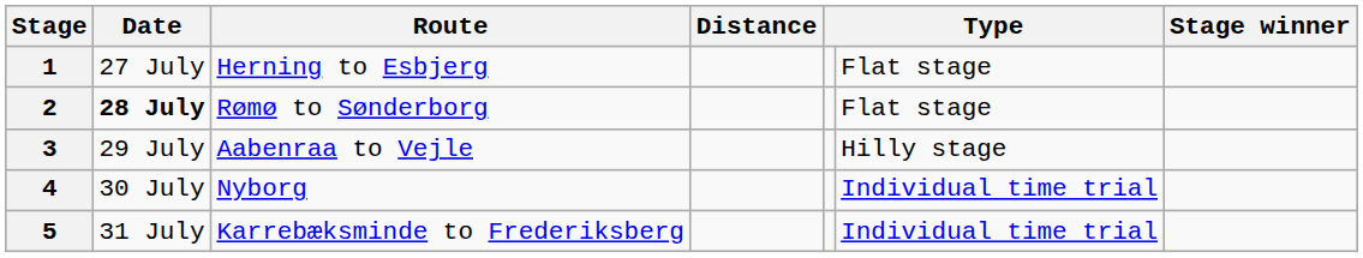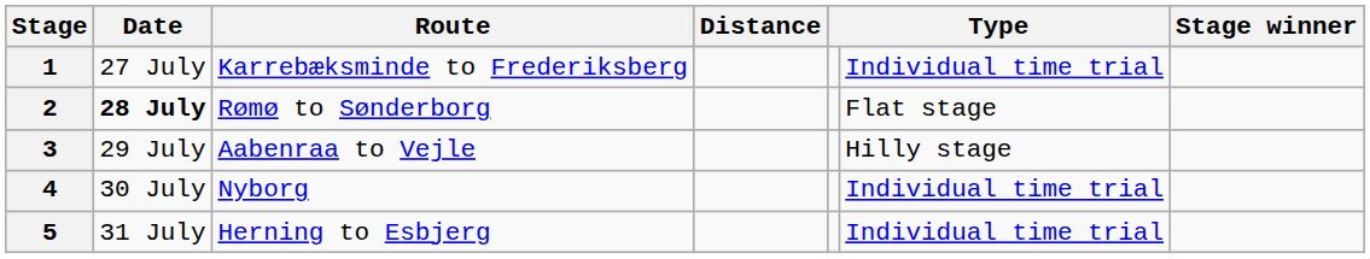 <table class="wikitable">
 <tr>
 <th scope="col">Stage</th>
 <th scope="col">Date</th>
 <th scope="col">Route</th>
 <th scope="col">Distance</th>
 <th scope="col" colspan="2">Type</th>
 <th scope="col">Stage winner</th>
 </tr>
 <tr>
 <th scope="row" style="text-align:center;">1</th>
 <td style="text-align:center;">27 July</td>
-<td><a href='#'>Herning</a> to <a href='#'>Esbjerg</a></td>
+<td><a href='#'>Karrebæksminde</a> to <a href='#'>Frederiksberg</a></td>
 <td style="text-align:center;"></td>
 <td></td>
-<td>Flat stage</td>
+<td><a href='#'>Individual time trial</a></td>
 <td></td>
 </tr>
 <tr>
 <th scope="row" style="text-align:center;">2</th>
 <td style="text-align:center;"><strong>28 July</strong></td>
 <td><a href='#'>Rømø</a> to <a href='#'>Sønderborg</a></td>
 <td style="text-align:center;"></td>
 <td></td>
 <td>Flat stage</td>
 <td></td>
 </tr>
 <tr>
 <th scope="row" style="text-align:center;">3</th>
 <td style="text-align:center;">29 July</td>
 <td><a href='#'>Aabenraa</a> to <a href='#'>Vejle</a></td>
 <td style="text-align:center;"></td>
 <td></td>
 <td>Hilly stage</td>
 <td></td>
 </tr>
 <tr>
 <th scope="row" style="text-align:center;">4</th>
 <td style="text-align:center;">30 July</td>
 <td><a href='#'>Nyborg</a></td>
 <td style="text-align:center;"></td>
 <td></td>
 <td><a href='#'>Individual time trial</a></td>
 <td></td>
 </tr>
 <tr>
 <th scope="row" style="text-align:center;">5</th>
 <td style="text-align:center;">31 July</td>
-<td><a href='#'>Karrebæksminde</a> to <a href='#'>Frederiksberg</a></td>
+<td><a href='#'>Herning</a> to <a href='#'>Esbjerg</a></td>
 <td style="text-align:center;"></td>
 <td></td>
 <td><a href='#'>Individual time trial</a></td>
 <td></td>
 </tr>
 </table>
